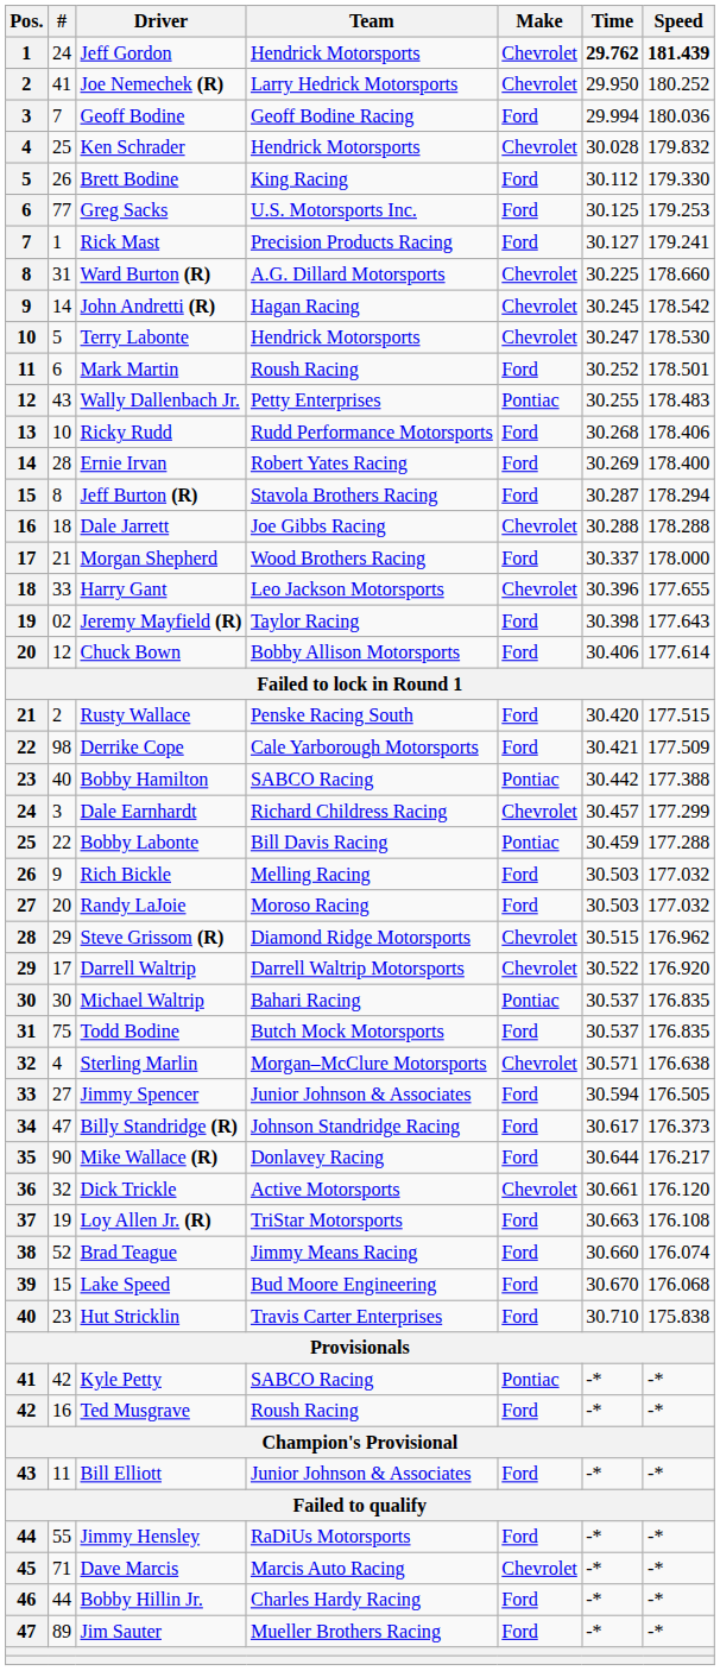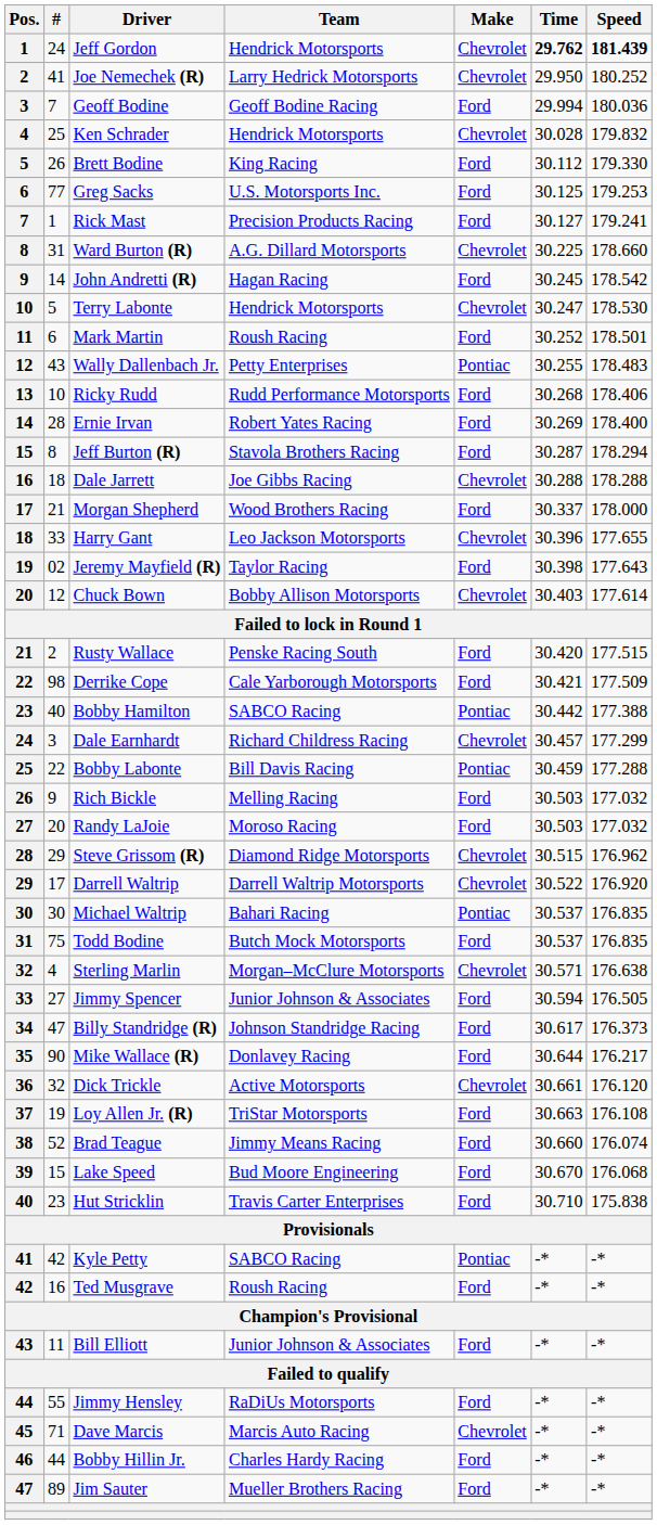 <table class="wikitable" style="font-size:95%">
 <tr>
 <th>Pos.</th>
 <th>#</th>
 <th>Driver</th>
 <th>Team</th>
 <th>Make</th>
 <th>Time</th>
 <th>Speed</th>
 </tr>
 <tr>
 <th>1</th>
 <td>24</td>
 <td><a href='#'>Jeff Gordon</a></td>
 <td><a href='#'>Hendrick Motorsports</a></td>
 <td><a href='#'>Chevrolet</a></td>
 <td><strong>29.762</strong></td>
 <td><strong>181.439</strong></td>
 </tr>
 <tr>
 <th>2</th>
 <td>41</td>
 <td><a href='#'>Joe Nemechek</a> <strong>(R)</strong></td>
 <td><a href='#'>Larry Hedrick Motorsports</a></td>
 <td><a href='#'>Chevrolet</a></td>
 <td>29.950</td>
 <td>180.252</td>
 </tr>
 <tr>
 <th>3</th>
 <td>7</td>
 <td><a href='#'>Geoff Bodine</a></td>
 <td><a href='#'>Geoff Bodine Racing</a></td>
 <td><a href='#'>Ford</a></td>
 <td>29.994</td>
 <td>180.036</td>
 </tr>
 <tr>
 <th>4</th>
 <td>25</td>
 <td><a href='#'>Ken Schrader</a></td>
 <td><a href='#'>Hendrick Motorsports</a></td>
 <td><a href='#'>Chevrolet</a></td>
 <td>30.028</td>
 <td>179.832</td>
 </tr>
 <tr>
 <th>5</th>
 <td>26</td>
 <td><a href='#'>Brett Bodine</a></td>
 <td><a href='#'>King Racing</a></td>
 <td><a href='#'>Ford</a></td>
 <td>30.112</td>
 <td>179.330</td>
 </tr>
 <tr>
 <th>6</th>
 <td>77</td>
 <td><a href='#'>Greg Sacks</a></td>
 <td><a href='#'>U.S. Motorsports Inc.</a></td>
 <td><a href='#'>Ford</a></td>
 <td>30.125</td>
 <td>179.253</td>
 </tr>
 <tr>
 <th>7</th>
 <td>1</td>
 <td><a href='#'>Rick Mast</a></td>
 <td><a href='#'>Precision Products Racing</a></td>
 <td><a href='#'>Ford</a></td>
 <td>30.127</td>
 <td>179.241</td>
 </tr>
 <tr>
 <th>8</th>
 <td>31</td>
 <td><a href='#'>Ward Burton</a> <strong>(R)</strong></td>
 <td><a href='#'>A.G. Dillard Motorsports</a></td>
 <td><a href='#'>Chevrolet</a></td>
 <td>30.225</td>
 <td>178.660</td>
 </tr>
 <tr>
 <th>9</th>
 <td>14</td>
 <td><a href='#'>John Andretti</a> <strong>(R)</strong></td>
 <td><a href='#'>Hagan Racing</a></td>
-<td><a href='#'>Chevrolet</a></td>
+<td><a href='#'>Ford</a></td>
 <td>30.245</td>
 <td>178.542</td>
 </tr>
 <tr>
 <th>10</th>
 <td>5</td>
 <td><a href='#'>Terry Labonte</a></td>
 <td><a href='#'>Hendrick Motorsports</a></td>
 <td><a href='#'>Chevrolet</a></td>
 <td>30.247</td>
 <td>178.530</td>
 </tr>
 <tr>
 <th>11</th>
 <td>6</td>
 <td><a href='#'>Mark Martin</a></td>
 <td><a href='#'>Roush Racing</a></td>
 <td><a href='#'>Ford</a></td>
 <td>30.252</td>
 <td>178.501</td>
 </tr>
 <tr>
 <th>12</th>
 <td>43</td>
 <td><a href='#'>Wally Dallenbach Jr.</a></td>
 <td><a href='#'>Petty Enterprises</a></td>
 <td><a href='#'>Pontiac</a></td>
 <td>30.255</td>
 <td>178.483</td>
 </tr>
 <tr>
 <th>13</th>
 <td>10</td>
 <td><a href='#'>Ricky Rudd</a></td>
 <td><a href='#'>Rudd Performance Motorsports</a></td>
 <td><a href='#'>Ford</a></td>
 <td>30.268</td>
 <td>178.406</td>
 </tr>
 <tr>
 <th>14</th>
 <td>28</td>
 <td><a href='#'>Ernie Irvan</a></td>
 <td><a href='#'>Robert Yates Racing</a></td>
 <td><a href='#'>Ford</a></td>
 <td>30.269</td>
 <td>178.400</td>
 </tr>
 <tr>
 <th>15</th>
 <td>8</td>
 <td><a href='#'>Jeff Burton</a> <strong>(R)</strong></td>
 <td><a href='#'>Stavola Brothers Racing</a></td>
 <td><a href='#'>Ford</a></td>
 <td>30.287</td>
 <td>178.294</td>
 </tr>
 <tr>
 <th>16</th>
 <td>18</td>
 <td><a href='#'>Dale Jarrett</a></td>
 <td><a href='#'>Joe Gibbs Racing</a></td>
 <td><a href='#'>Chevrolet</a></td>
 <td>30.288</td>
 <td>178.288</td>
 </tr>
 <tr>
 <th>17</th>
 <td>21</td>
 <td><a href='#'>Morgan Shepherd</a></td>
 <td><a href='#'>Wood Brothers Racing</a></td>
 <td><a href='#'>Ford</a></td>
 <td>30.337</td>
 <td>178.000</td>
 </tr>
 <tr>
 <th>18</th>
 <td>33</td>
 <td><a href='#'>Harry Gant</a></td>
 <td><a href='#'>Leo Jackson Motorsports</a></td>
 <td><a href='#'>Chevrolet</a></td>
 <td>30.396</td>
 <td>177.655</td>
 </tr>
 <tr>
 <th>19</th>
 <td>02</td>
 <td><a href='#'>Jeremy Mayfield</a> <strong>(R)</strong></td>
 <td><a href='#'>Taylor Racing</a></td>
 <td><a href='#'>Ford</a></td>
 <td>30.398</td>
 <td>177.643</td>
 </tr>
 <tr>
 <th>20</th>
 <td>12</td>
 <td><a href='#'>Chuck Bown</a></td>
 <td><a href='#'>Bobby Allison Motorsports</a></td>
-<td><a href='#'>Ford</a></td>
-<td>30.406</td>
+<td><a href='#'>Chevrolet</a></td>
+<td>30.403</td>
 <td>177.614</td>
 </tr>
 <tr>
 <th colspan="7">Failed to lock in Round 1</th>
 </tr>
 <tr>
 <th>21</th>
 <td>2</td>
 <td><a href='#'>Rusty Wallace</a></td>
 <td><a href='#'>Penske Racing South</a></td>
 <td><a href='#'>Ford</a></td>
 <td>30.420</td>
 <td>177.515</td>
 </tr>
 <tr>
 <th>22</th>
 <td>98</td>
 <td><a href='#'>Derrike Cope</a></td>
 <td><a href='#'>Cale Yarborough Motorsports</a></td>
 <td><a href='#'>Ford</a></td>
 <td>30.421</td>
 <td>177.509</td>
 </tr>
 <tr>
 <th>23</th>
 <td>40</td>
 <td><a href='#'>Bobby Hamilton</a></td>
 <td><a href='#'>SABCO Racing</a></td>
 <td><a href='#'>Pontiac</a></td>
 <td>30.442</td>
 <td>177.388</td>
 </tr>
 <tr>
 <th>24</th>
 <td>3</td>
 <td><a href='#'>Dale Earnhardt</a></td>
 <td><a href='#'>Richard Childress Racing</a></td>
 <td><a href='#'>Chevrolet</a></td>
 <td>30.457</td>
 <td>177.299</td>
 </tr>
 <tr>
 <th>25</th>
 <td>22</td>
 <td><a href='#'>Bobby Labonte</a></td>
 <td><a href='#'>Bill Davis Racing</a></td>
 <td><a href='#'>Pontiac</a></td>
 <td>30.459</td>
 <td>177.288</td>
 </tr>
 <tr>
 <th>26</th>
 <td>9</td>
 <td><a href='#'>Rich Bickle</a></td>
 <td><a href='#'>Melling Racing</a></td>
 <td><a href='#'>Ford</a></td>
 <td>30.503</td>
 <td>177.032</td>
 </tr>
 <tr>
 <th>27</th>
 <td>20</td>
 <td><a href='#'>Randy LaJoie</a></td>
 <td><a href='#'>Moroso Racing</a></td>
 <td><a href='#'>Ford</a></td>
 <td>30.503</td>
 <td>177.032</td>
 </tr>
 <tr>
 <th>28</th>
 <td>29</td>
 <td><a href='#'>Steve Grissom</a> <strong>(R)</strong></td>
 <td><a href='#'>Diamond Ridge Motorsports</a></td>
 <td><a href='#'>Chevrolet</a></td>
 <td>30.515</td>
 <td>176.962</td>
 </tr>
 <tr>
 <th>29</th>
 <td>17</td>
 <td><a href='#'>Darrell Waltrip</a></td>
 <td><a href='#'>Darrell Waltrip Motorsports</a></td>
 <td><a href='#'>Chevrolet</a></td>
 <td>30.522</td>
 <td>176.920</td>
 </tr>
 <tr>
 <th>30</th>
 <td>30</td>
 <td><a href='#'>Michael Waltrip</a></td>
 <td><a href='#'>Bahari Racing</a></td>
 <td><a href='#'>Pontiac</a></td>
 <td>30.537</td>
 <td>176.835</td>
 </tr>
 <tr>
 <th>31</th>
 <td>75</td>
 <td><a href='#'>Todd Bodine</a></td>
 <td><a href='#'>Butch Mock Motorsports</a></td>
 <td><a href='#'>Ford</a></td>
 <td>30.537</td>
 <td>176.835</td>
 </tr>
 <tr>
 <th>32</th>
 <td>4</td>
 <td><a href='#'>Sterling Marlin</a></td>
 <td><a href='#'>Morgan–McClure Motorsports</a></td>
 <td><a href='#'>Chevrolet</a></td>
 <td>30.571</td>
 <td>176.638</td>
 </tr>
 <tr>
 <th>33</th>
 <td>27</td>
 <td><a href='#'>Jimmy Spencer</a></td>
 <td><a href='#'>Junior Johnson & Associates</a></td>
 <td><a href='#'>Ford</a></td>
 <td>30.594</td>
 <td>176.505</td>
 </tr>
 <tr>
 <th>34</th>
 <td>47</td>
 <td><a href='#'>Billy Standridge</a> <strong>(R)</strong></td>
 <td><a href='#'>Johnson Standridge Racing</a></td>
 <td><a href='#'>Ford</a></td>
 <td>30.617</td>
 <td>176.373</td>
 </tr>
 <tr>
 <th>35</th>
 <td>90</td>
 <td><a href='#'>Mike Wallace</a> <strong>(R)</strong></td>
 <td><a href='#'>Donlavey Racing</a></td>
 <td><a href='#'>Ford</a></td>
 <td>30.644</td>
 <td>176.217</td>
 </tr>
 <tr>
 <th>36</th>
 <td>32</td>
 <td><a href='#'>Dick Trickle</a></td>
 <td><a href='#'>Active Motorsports</a></td>
 <td><a href='#'>Chevrolet</a></td>
 <td>30.661</td>
 <td>176.120</td>
 </tr>
 <tr>
 <th>37</th>
 <td>19</td>
 <td><a href='#'>Loy Allen Jr.</a> <strong>(R)</strong></td>
 <td><a href='#'>TriStar Motorsports</a></td>
 <td><a href='#'>Ford</a></td>
 <td>30.663</td>
 <td>176.108</td>
 </tr>
 <tr>
 <th>38</th>
 <td>52</td>
 <td><a href='#'>Brad Teague</a></td>
 <td><a href='#'>Jimmy Means Racing</a></td>
 <td><a href='#'>Ford</a></td>
 <td>30.660</td>
 <td>176.074</td>
 </tr>
 <tr>
 <th>39</th>
 <td>15</td>
 <td><a href='#'>Lake Speed</a></td>
 <td><a href='#'>Bud Moore Engineering</a></td>
 <td><a href='#'>Ford</a></td>
 <td>30.670</td>
 <td>176.068</td>
 </tr>
 <tr>
 <th>40</th>
 <td>23</td>
 <td><a href='#'>Hut Stricklin</a></td>
 <td><a href='#'>Travis Carter Enterprises</a></td>
 <td><a href='#'>Ford</a></td>
 <td>30.710</td>
 <td>175.838</td>
 </tr>
 <tr>
 <th colspan="7">Provisionals</th>
 </tr>
 <tr>
 <th>41</th>
 <td>42</td>
 <td><a href='#'>Kyle Petty</a></td>
 <td><a href='#'>SABCO Racing</a></td>
 <td><a href='#'>Pontiac</a></td>
 <td>-*</td>
 <td>-*</td>
 </tr>
 <tr>
 <th>42</th>
 <td>16</td>
 <td><a href='#'>Ted Musgrave</a></td>
 <td><a href='#'>Roush Racing</a></td>
 <td><a href='#'>Ford</a></td>
 <td>-*</td>
 <td>-*</td>
 </tr>
 <tr>
 <th colspan="7">Champion's Provisional</th>
 </tr>
 <tr>
 <th>43</th>
 <td>11</td>
 <td><a href='#'>Bill Elliott</a></td>
 <td><a href='#'>Junior Johnson & Associates</a></td>
 <td><a href='#'>Ford</a></td>
 <td>-*</td>
 <td>-*</td>
 </tr>
 <tr>
 <th colspan="7">Failed to qualify</th>
 </tr>
 <tr>
 <th>44</th>
 <td>55</td>
 <td><a href='#'>Jimmy Hensley</a></td>
 <td><a href='#'>RaDiUs Motorsports</a></td>
 <td><a href='#'>Ford</a></td>
 <td>-*</td>
 <td>-*</td>
 </tr>
 <tr>
 <th>45</th>
 <td>71</td>
 <td><a href='#'>Dave Marcis</a></td>
 <td><a href='#'>Marcis Auto Racing</a></td>
 <td><a href='#'>Chevrolet</a></td>
 <td>-*</td>
 <td>-*</td>
 </tr>
 <tr>
 <th>46</th>
 <td>44</td>
 <td><a href='#'>Bobby Hillin Jr.</a></td>
 <td><a href='#'>Charles Hardy Racing</a></td>
 <td><a href='#'>Ford</a></td>
 <td>-*</td>
 <td>-*</td>
 </tr>
 <tr>
 <th>47</th>
 <td>89</td>
 <td><a href='#'>Jim Sauter</a></td>
 <td><a href='#'>Mueller Brothers Racing</a></td>
 <td><a href='#'>Ford</a></td>
 <td>-*</td>
 <td>-*</td>
 </tr>
 <tr>
 <th colspan="7"></th>
 </tr>
 <tr>
 <th colspan="7"></th>
 </tr>
 </table>
